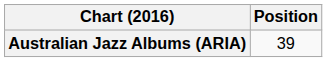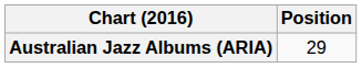 <table class="wikitable sortable plainrowheaders" style="text-align:center">
 <tr>
 <th>Chart (2016)</th>
 <th>Position</th>
 </tr>
 <tr>
 <th scope="row">Australian Jazz Albums (ARIA)</th>
-<td>39</td>
+<td>29</td>
 </tr>
 </table>
